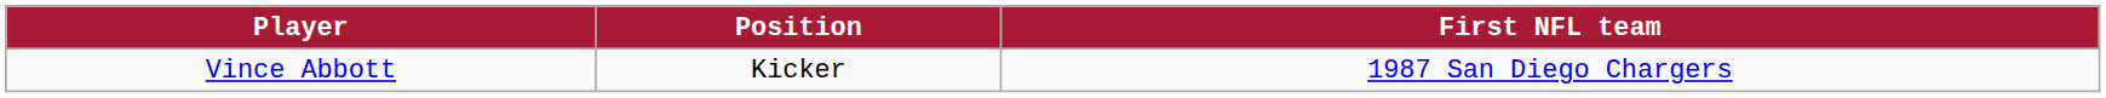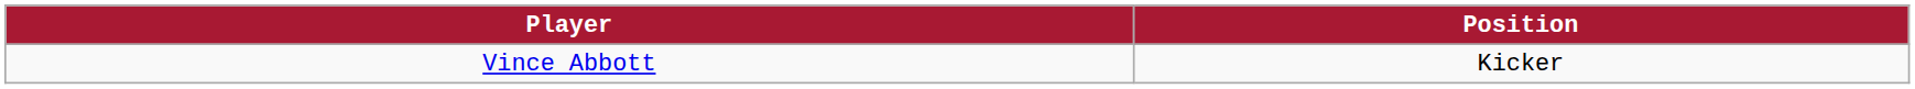 <table class="wikitable" width="65%">
 <tr align="center" style="background:#A81933;color:#FFFFFF;">
 <td><strong>Player</strong></td>
 <td><strong>Position</strong></td>
-<td><strong>First NFL team</strong></td>
 </tr>
 <tr align="center" bgcolor="">
 <td><a href='#'>Vince Abbott</a></td>
 <td>Kicker</td>
-<td><a href='#'>1987 San Diego Chargers</a></td>
 </tr>
 </table>
